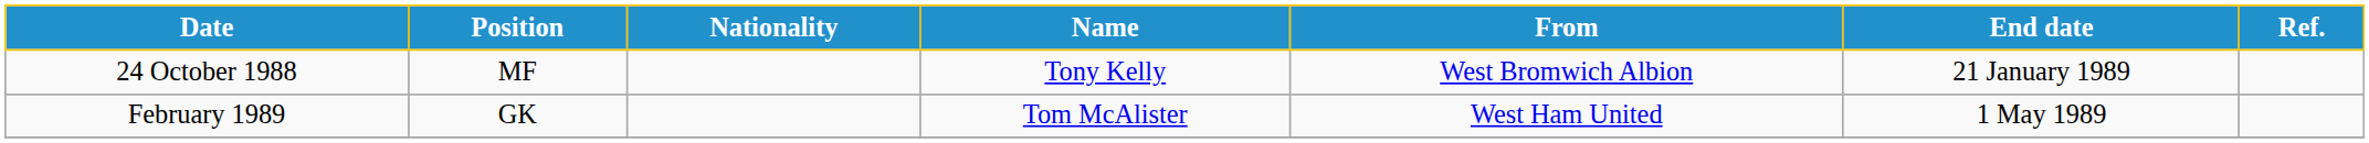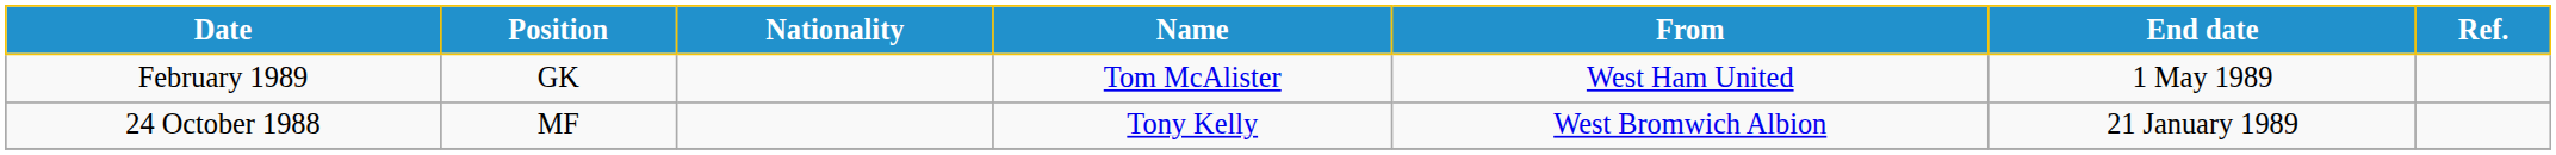 <table class="wikitable" style="text-align:center; font-size:90%; width:100%;">
 <tr>
 <th style="background:#2191CC; color:white; border:1px solid #F7C408; text-align:center;">Date</th>
 <th style="background:#2191CC; color:white; border:1px solid #F7C408; text-align:center;">Position</th>
 <th style="background:#2191CC; color:white; border:1px solid #F7C408; text-align:center;">Nationality</th>
 <th style="background:#2191CC; color:white; border:1px solid #F7C408; text-align:center;">Name</th>
 <th style="background:#2191CC; color:white; border:1px solid #F7C408; text-align:center;">From</th>
 <th style="background:#2191CC; color:white; border:1px solid #F7C408; text-align:center;">End date</th>
 <th style="background:#2191CC; color:white; border:1px solid #F7C408; text-align:center;">Ref.</th>
 </tr>
 <tr>
+<td>February 1989</td>
+<td>GK</td>
+<td></td>
+<td><a href='#'>Tom McAlister</a></td>
+<td> <a href='#'>West Ham United</a></td>
+<td>1 May 1989</td>
+<td></td>
+</tr>
+<tr>
 <td>24 October 1988</td>
 <td>MF</td>
 <td></td>
 <td><a href='#'>Tony Kelly</a></td>
 <td> <a href='#'>West Bromwich Albion</a></td>
 <td>21 January 1989</td>
 <td></td>
 </tr>
 <tr>
-<td>February 1989</td>
-<td>GK</td>
-<td></td>
-<td><a href='#'>Tom McAlister</a></td>
-<td> <a href='#'>West Ham United</a></td>
-<td>1 May 1989</td>
-<td></td>
-</tr>
-<tr>
 </tr>
 </table>
